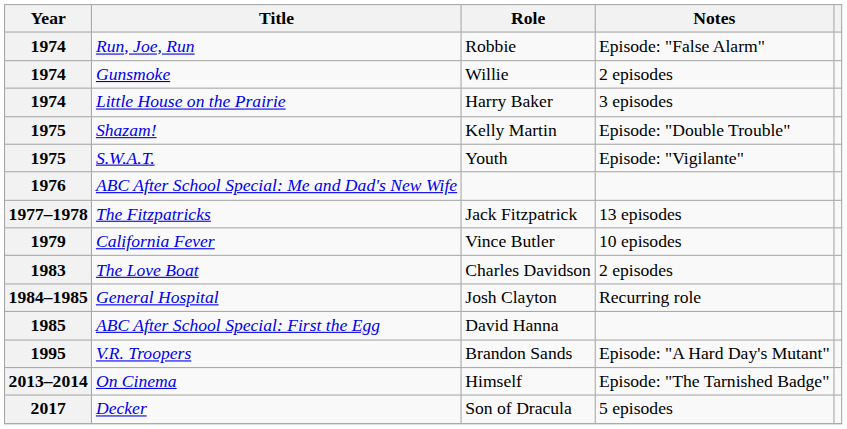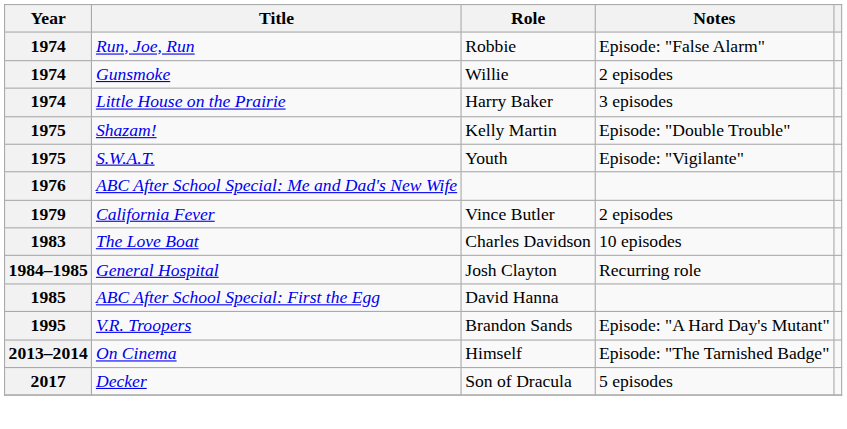 <table class="wikitable plainrowheaders sortable" style="margin-right: 0;">
 <tr>
 <th scope="col">Year</th>
 <th scope="col">Title</th>
 <th scope="col">Role</th>
 <th scope="col" class="unsortable">Notes</th>
 <th scope="col" class="unsortable"></th>
 </tr>
 <tr>
 <th scope="row">1974</th>
 <td><em><a href='#'>Run, Joe, Run</a></em></td>
 <td>Robbie</td>
 <td>Episode: "False Alarm"</td>
 <td align=center></td>
 </tr>
 <tr>
 <th scope="row">1974</th>
 <td><em><a href='#'>Gunsmoke</a></em></td>
 <td>Willie</td>
 <td>2 episodes</td>
 <td align=center></td>
 </tr>
 <tr>
 <th scope="row">1974</th>
 <td><em><a href='#'>Little House on the Prairie</a></em></td>
 <td>Harry Baker</td>
 <td>3 episodes</td>
 <td align=center></td>
 </tr>
 <tr>
 <th scope="row">1975</th>
 <td><em><a href='#'>Shazam!</a></em></td>
 <td>Kelly Martin</td>
 <td>Episode: "Double Trouble"</td>
 <td align=center></td>
 </tr>
 <tr>
 <th scope="row">1975</th>
 <td><em><a href='#'>S.W.A.T.</a></em></td>
 <td>Youth</td>
 <td>Episode: "Vigilante"</td>
 <td align=center></td>
 </tr>
 <tr>
 <th scope="row">1976</th>
 <td><em><a href='#'>ABC After School Special: Me and Dad's New Wife</a></em></td>
 <td></td>
 <td></td>
 <td align=center></td>
 </tr>
 <tr>
-<th scope="row">1977–1978</th>
-<td><em><a href='#'>The Fitzpatricks</a></em></td>
-<td>Jack Fitzpatrick</td>
-<td>13 episodes</td>
-<td align=center></td>
-</tr>
-<tr>
 <th scope="row">1979</th>
 <td><em><a href='#'>California Fever</a></em></td>
 <td>Vince Butler</td>
-<td>10 episodes</td>
+<td>2 episodes</td>
 <td align=center></td>
 </tr>
 <tr>
 <th scope="row">1983</th>
 <td><em><a href='#'>The Love Boat</a></em></td>
 <td>Charles Davidson</td>
-<td>2 episodes</td>
+<td>10 episodes</td>
 <td align=center></td>
 </tr>
 <tr>
 <th scope="row">1984–1985</th>
 <td><em><a href='#'>General Hospital</a></em></td>
 <td>Josh Clayton</td>
 <td>Recurring role</td>
 <td align=center></td>
 </tr>
 <tr>
 <th scope="row">1985</th>
 <td><em><a href='#'>ABC After School Special: First the Egg</a></em></td>
 <td>David Hanna</td>
 <td></td>
 <td align=center></td>
 </tr>
 <tr>
 <th scope="row">1995</th>
 <td><em><a href='#'>V.R. Troopers</a></em></td>
 <td>Brandon Sands</td>
 <td>Episode: "A Hard Day's Mutant"</td>
 <td align=center></td>
 </tr>
 <tr>
 <th scope="row">2013–2014</th>
 <td><em><a href='#'>On Cinema</a></em></td>
 <td>Himself</td>
 <td>Episode: "The Tarnished Badge"</td>
 <td align=center></td>
 </tr>
 <tr>
 <th scope="row">2017</th>
 <td><em><a href='#'>Decker</a></em></td>
 <td>Son of Dracula</td>
 <td>5 episodes</td>
 <td align=center></td>
 </tr>
 <tr>
 </tr>
 </table>
